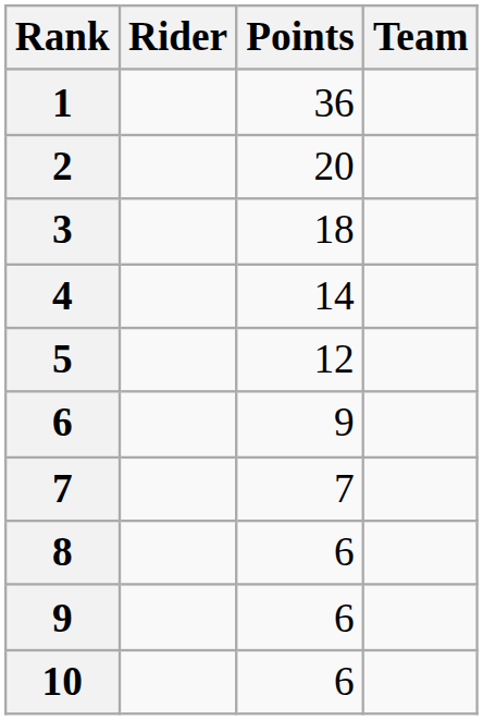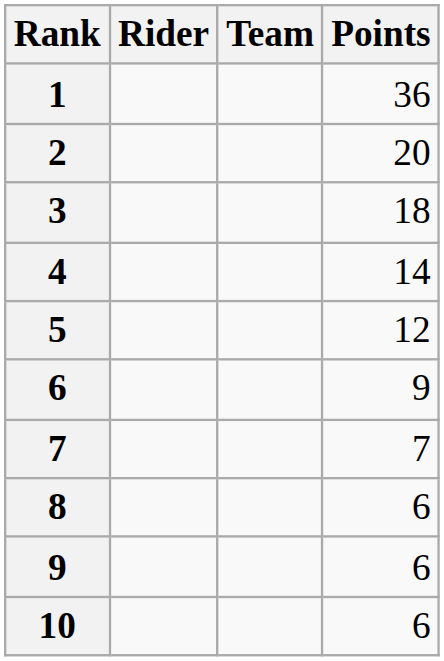 <table class="wikitable" margin-bottom:0;">
 <tr>
 <th scope="col">Rank</th>
 <th scope="col">Rider</th>
+<th scope="col">Team</th>
 <th scope="col">Points</th>
-<th scope="col">Team</th>
 </tr>
 <tr>
 <th scope="row">1</th>
 <td> </td>
+<td></td>
 <td align="right">36</td>
-<td></td>
 </tr>
 <tr>
 <th scope="row">2</th>
 <td></td>
+<td></td>
 <td align="right">20</td>
-<td></td>
 </tr>
 <tr>
 <th scope="row">3</th>
 <td></td>
+<td></td>
 <td align="right">18</td>
-<td></td>
 </tr>
 <tr>
 <th scope="row">4</th>
 <td></td>
+<td></td>
 <td align="right">14</td>
-<td></td>
 </tr>
 <tr>
 <th scope="row">5</th>
 <td></td>
+<td></td>
 <td align="right">12</td>
-<td></td>
 </tr>
 <tr>
 <th scope="row">6</th>
 <td></td>
+<td></td>
 <td align="right">9</td>
-<td></td>
 </tr>
 <tr>
 <th scope="row">7</th>
 <td></td>
+<td></td>
 <td align="right">7</td>
-<td></td>
 </tr>
 <tr>
 <th scope="row">8</th>
 <td></td>
+<td></td>
 <td align="right">6</td>
-<td></td>
 </tr>
 <tr>
 <th scope="row">9</th>
 <td></td>
+<td></td>
 <td align="right">6</td>
-<td></td>
 </tr>
 <tr>
 <th scope="row">10</th>
 <td> </td>
+<td></td>
 <td align="right">6</td>
-<td></td>
 </tr>
 </table>
